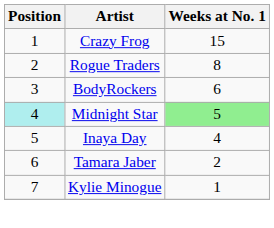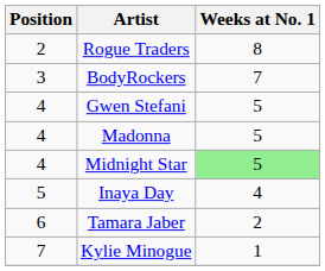 <table class="wikitable">
 <tr>
 <th style="text-align: center;">Position</th>
 <th style="text-align: center;">Artist</th>
 <th style="text-align: center;">Weeks at No. 1</th>
-</tr>
-<tr>
-<td style="text-align: center;">1</td>
-<td style="text-align: center;"><a href='#'>Crazy Frog</a></td>
-<td style="text-align: center;">15</td>
 </tr>
 <tr>
 <td style="text-align: center;">2</td>
 <td style="text-align: center;"><a href='#'>Rogue Traders</a></td>
 <td style="text-align: center;">8</td>
 </tr>
 <tr>
 <td style="text-align: center;">3</td>
 <td style="text-align: center;"><a href='#'>BodyRockers</a></td>
-<td style="text-align: center;">6</td>
+<td style="text-align: center;">7</td>
 </tr>
 <tr>
-<td style="background: paleturquoise; text-align: center;">4</td>
+<td style="text-align: center;">4</td>
+<td style="text-align: center;"><a href='#'>Gwen Stefani</a></td>
+<td style="text-align: center;">5</td>
+</tr>
+<tr>
+<td style="text-align: center;">4</td>
+<td style="text-align: center;"><a href='#'>Madonna</a></td>
+<td style="text-align: center;">5</td>
+</tr>
+<tr>
+<td style="text-align: center;">4</td>
 <td style="text-align: center;"><a href='#'>Midnight Star</a></td>
 <td style="background: lightgreen; text-align: center;">5</td>
 </tr>
 <tr>
 <td style="text-align: center;">5</td>
 <td style="text-align: center;"><a href='#'>Inaya Day</a></td>
 <td style="text-align: center;">4</td>
 </tr>
 <tr>
 <td style="text-align: center;">6</td>
 <td style="text-align: center;"><a href='#'>Tamara Jaber</a></td>
 <td style="text-align: center;">2</td>
 </tr>
 <tr>
 <td style="text-align: center;">7</td>
 <td style="text-align: center;"><a href='#'>Kylie Minogue</a></td>
 <td style="text-align: center;">1</td>
 </tr>
 <tr>
 </tr>
 </table>
